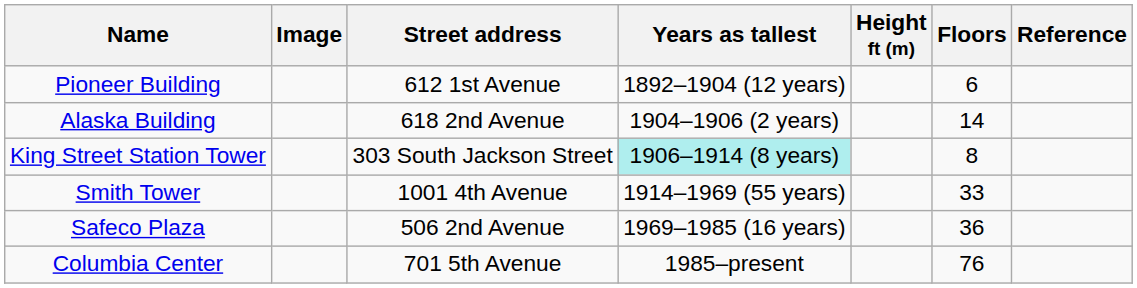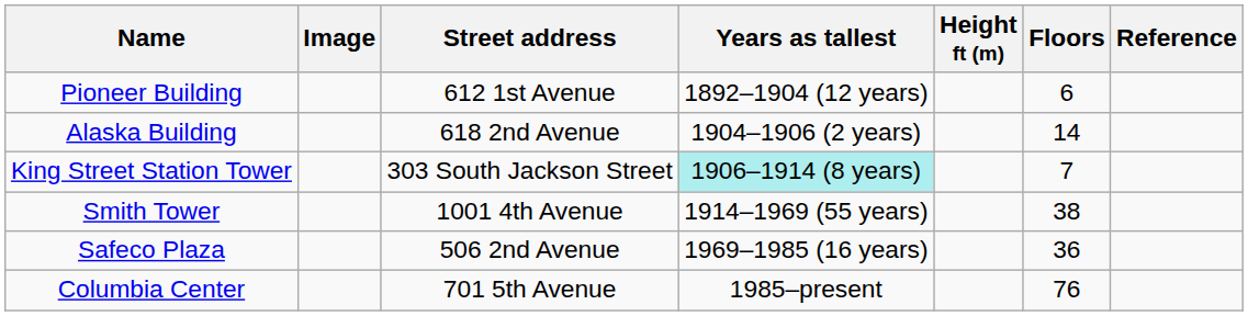 <table class="wikitable sortable" style="text-align:center">
 <tr>
 <th>Name</th>
 <th>Image</th>
 <th>Street address</th>
 <th>Years as tallest</th>
 <th>Height<br><small>ft (m)</small></th>
 <th>Floors</th>
 <th class="unsortable">Reference</th>
 </tr>
 <tr>
 <td><a href='#'>Pioneer Building</a></td>
 <td></td>
 <td>612 1st Avenue</td>
 <td>1892–1904 (12 years)</td>
 <td></td>
 <td>6</td>
 <td></td>
 </tr>
 <tr>
 <td><a href='#'>Alaska Building</a></td>
 <td></td>
 <td>618 2nd Avenue</td>
 <td>1904–1906 (2 years)</td>
 <td></td>
 <td>14</td>
 <td></td>
 </tr>
 <tr>
 <td><a href='#'>King Street Station Tower</a></td>
 <td></td>
 <td>303 South Jackson Street</td>
 <td style="background: paleturquoise;">1906–1914 (8 years)</td>
 <td></td>
-<td>8</td>
+<td>7</td>
 <td></td>
 </tr>
 <tr>
 <td><a href='#'>Smith Tower</a></td>
 <td></td>
 <td>1001 4th Avenue</td>
 <td>1914–1969 (55 years)</td>
 <td></td>
-<td>33</td>
+<td>38</td>
 <td></td>
 </tr>
 <tr>
 <td><a href='#'>Safeco Plaza</a></td>
 <td></td>
 <td>506 2nd Avenue</td>
 <td>1969–1985 (16 years)</td>
 <td></td>
 <td>36</td>
 <td></td>
 </tr>
 <tr>
 <td><a href='#'>Columbia Center</a></td>
 <td></td>
 <td>701 5th Avenue</td>
 <td>1985–present</td>
 <td></td>
 <td>76</td>
 <td></td>
 </tr>
 </table>
